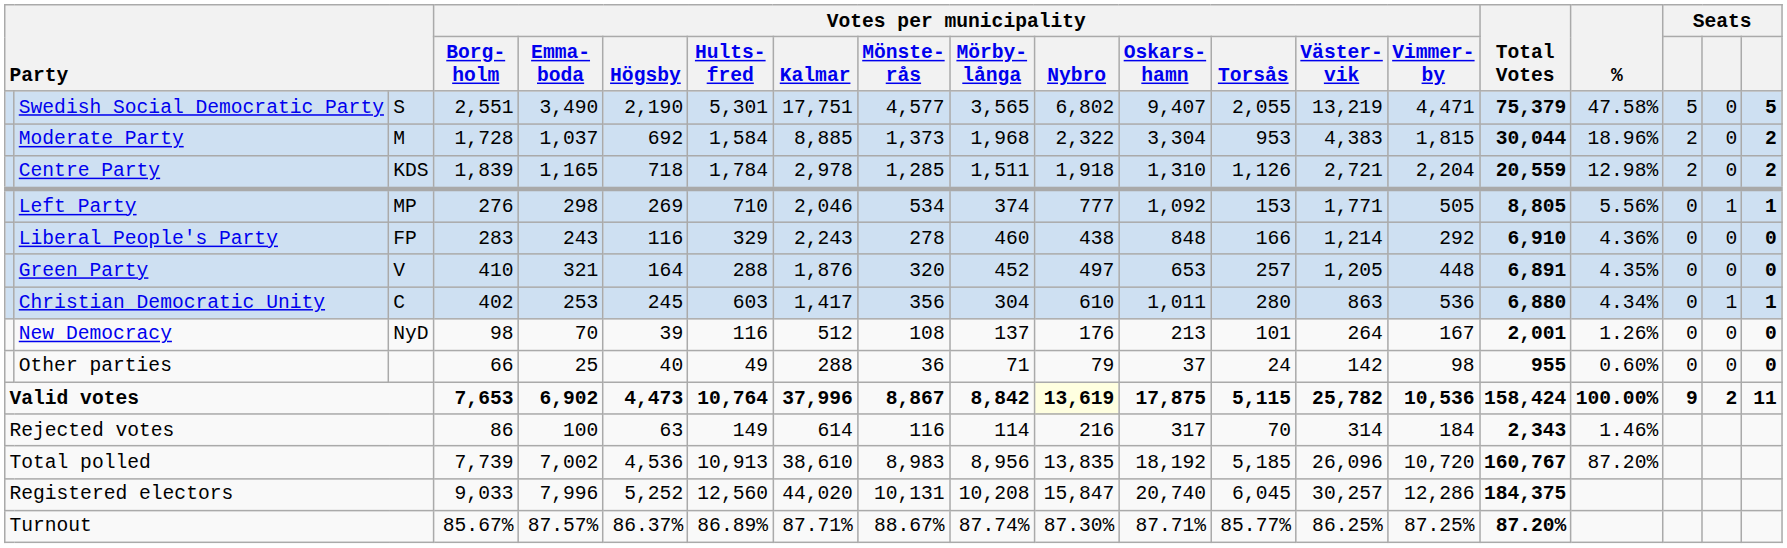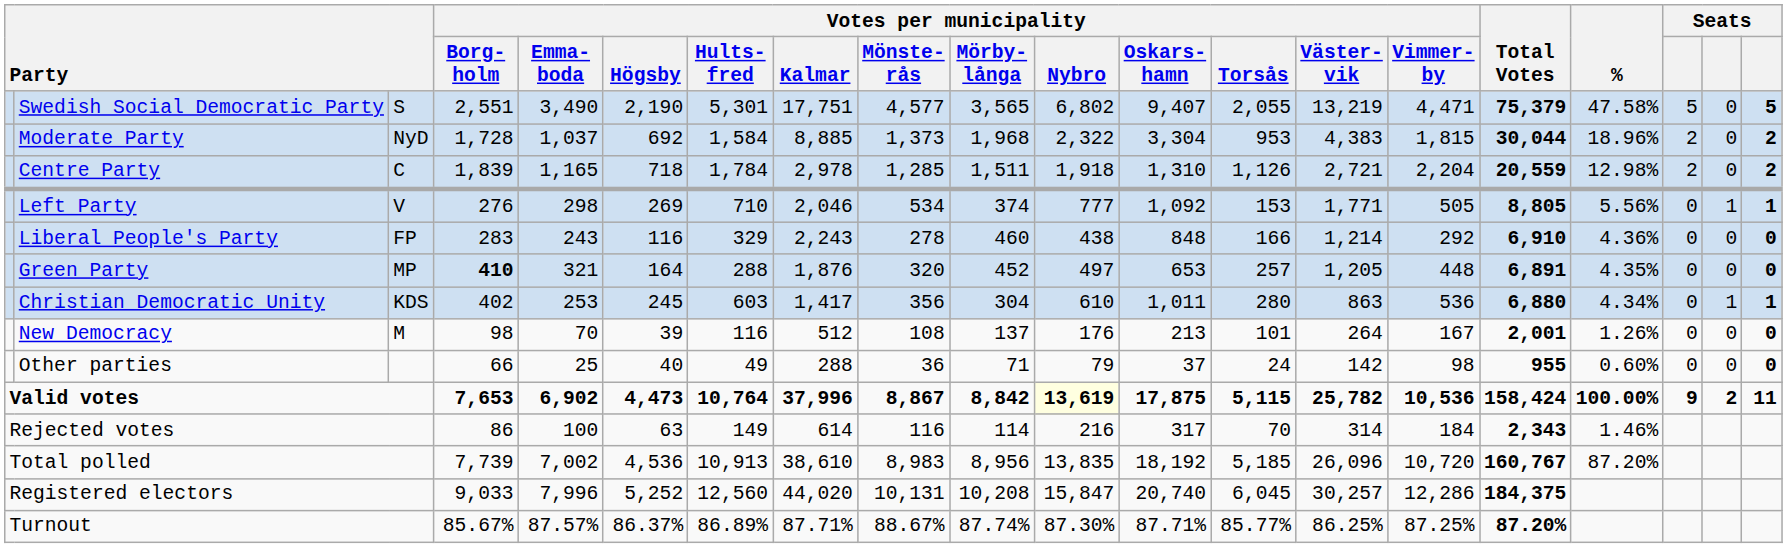 <table class="wikitable" border="1" style="text-align:right;">
 <tr>
 <th style="text-align:left;" valign=bottom rowspan=2 colspan=3>Party</th>
 <th colspan=12>Votes per municipality</th>
 <th align=center valign=bottom rowspan=2 width="50">Total Votes</th>
 <th align=center valign=bottom rowspan=2 width="50">%</th>
 <th colspan=3>Seats</th>
 </tr>
 <tr>
 <th align=center valign=bottom width="50"><a href='#'>Borg- holm</a></th>
 <th align=center valign=bottom width="50"><a href='#'>Emma- boda</a></th>
 <th align=center valign=bottom width="50"><a href='#'>Högsby</a></th>
 <th align=center valign=bottom width="50"><a href='#'>Hults- fred</a></th>
 <th align=center valign=bottom width="50"><a href='#'>Kalmar</a></th>
 <th align=center valign=bottom width="50"><a href='#'>Mönste- rås</a></th>
 <th align=center valign=bottom width="50"><a href='#'>Mörby- långa</a></th>
 <th align=center valign=bottom width="50"><a href='#'>Nybro</a></th>
 <th align=center valign=bottom width="50"><a href='#'>Oskars- hamn</a></th>
 <th align=center valign=bottom width="50"><a href='#'>Torsås</a></th>
 <th align=center valign=bottom width="50"><a href='#'>Väster- vik</a></th>
 <th align=center valign=bottom width="50"><a href='#'>Vimmer- by</a></th>
 <th align=center valign=bottom width="20"><small></small></th>
 <th align=center valign=bottom width="20"><small><a href='#'></a></small></th>
 <th align=center valign=bottom width="20"><small></small></th>
 </tr>
 <tr style="background:#CEE0F2;">
 <td></td>
 <td align=left style="white-space: nowrap;"><a href='#'>Swedish Social Democratic Party</a></td>
 <td align=left>S</td>
 <td>2,551</td>
 <td>3,490</td>
 <td>2,190</td>
 <td>5,301</td>
 <td>17,751</td>
 <td>4,577</td>
 <td>3,565</td>
 <td>6,802</td>
 <td>9,407</td>
 <td>2,055</td>
 <td>13,219</td>
 <td>4,471</td>
 <td><strong>75,379</strong></td>
 <td>47.58%</td>
 <td>5</td>
 <td>0</td>
 <td><strong>5</strong></td>
 </tr>
 <tr style="background:#CEE0F2;">
 <td></td>
 <td align=left><a href='#'>Moderate Party</a></td>
-<td align=left>M</td>
+<td align=left>NyD</td>
 <td>1,728</td>
 <td>1,037</td>
 <td>692</td>
 <td>1,584</td>
 <td>8,885</td>
 <td>1,373</td>
 <td>1,968</td>
 <td>2,322</td>
 <td>3,304</td>
 <td>953</td>
 <td>4,383</td>
 <td>1,815</td>
 <td><strong>30,044</strong></td>
 <td>18.96%</td>
 <td>2</td>
 <td>0</td>
 <td><strong>2</strong></td>
 </tr>
 <tr style="background:#CEE0F2;">
 <td></td>
 <td align=left><a href='#'>Centre Party</a></td>
-<td align=left>KDS</td>
+<td align=left>C</td>
 <td>1,839</td>
 <td>1,165</td>
 <td>718</td>
 <td>1,784</td>
 <td>2,978</td>
 <td>1,285</td>
 <td>1,511</td>
 <td>1,918</td>
 <td>1,310</td>
 <td>1,126</td>
 <td>2,721</td>
 <td>2,204</td>
 <td><strong>20,559</strong></td>
 <td>12.98%</td>
 <td>2</td>
 <td>0</td>
 <td><strong>2</strong></td>
 </tr>
 <tr style="background:#CEE0F2; border-top:3px solid darkgray;">
 <td></td>
 <td align=left><a href='#'>Left Party</a></td>
-<td align=left>MP</td>
+<td align=left>V</td>
 <td>276</td>
 <td>298</td>
 <td>269</td>
 <td>710</td>
 <td>2,046</td>
 <td>534</td>
 <td>374</td>
 <td>777</td>
 <td>1,092</td>
 <td>153</td>
 <td>1,771</td>
 <td>505</td>
 <td><strong>8,805</strong></td>
 <td>5.56%</td>
 <td>0</td>
 <td>1</td>
 <td><strong>1</strong></td>
 </tr>
 <tr style="background:#CEE0F2;">
 <td></td>
 <td align=left><a href='#'>Liberal People's Party</a></td>
 <td align=left>FP</td>
 <td>283</td>
 <td>243</td>
 <td>116</td>
 <td>329</td>
 <td>2,243</td>
 <td>278</td>
 <td>460</td>
 <td>438</td>
 <td>848</td>
 <td>166</td>
 <td>1,214</td>
 <td>292</td>
 <td><strong>6,910</strong></td>
 <td>4.36%</td>
 <td>0</td>
 <td>0</td>
 <td><strong>0</strong></td>
 </tr>
 <tr style="background:#CEE0F2;">
 <td></td>
 <td align=left><a href='#'>Green Party</a></td>
-<td align=left>V</td>
-<td>410</td>
+<td align=left>MP</td>
+<td><strong>410</strong></td>
 <td>321</td>
 <td>164</td>
 <td>288</td>
 <td>1,876</td>
 <td>320</td>
 <td>452</td>
 <td>497</td>
 <td>653</td>
 <td>257</td>
 <td>1,205</td>
 <td>448</td>
 <td><strong>6,891</strong></td>
 <td>4.35%</td>
 <td>0</td>
 <td>0</td>
 <td><strong>0</strong></td>
 </tr>
 <tr style="background:#CEE0F2;">
 <td></td>
 <td align=left><a href='#'>Christian Democratic Unity</a></td>
-<td align=left>C</td>
+<td align=left>KDS</td>
 <td>402</td>
 <td>253</td>
 <td>245</td>
 <td>603</td>
 <td>1,417</td>
 <td>356</td>
 <td>304</td>
 <td>610</td>
 <td>1,011</td>
 <td>280</td>
 <td>863</td>
 <td>536</td>
 <td><strong>6,880</strong></td>
 <td>4.34%</td>
 <td>0</td>
 <td>1</td>
 <td><strong>1</strong></td>
 </tr>
 <tr>
 <td></td>
 <td align=left><a href='#'>New Democracy</a></td>
-<td align=left>NyD</td>
+<td align=left>M</td>
 <td>98</td>
 <td>70</td>
 <td>39</td>
 <td>116</td>
 <td>512</td>
 <td>108</td>
 <td>137</td>
 <td>176</td>
 <td>213</td>
 <td>101</td>
 <td>264</td>
 <td>167</td>
 <td><strong>2,001</strong></td>
 <td>1.26%</td>
 <td>0</td>
 <td>0</td>
 <td><strong>0</strong></td>
 </tr>
 <tr>
 <td></td>
 <td align=left>Other parties</td>
 <td></td>
 <td>66</td>
 <td>25</td>
 <td>40</td>
 <td>49</td>
 <td>288</td>
 <td>36</td>
 <td>71</td>
 <td>79</td>
 <td>37</td>
 <td>24</td>
 <td>142</td>
 <td>98</td>
 <td><strong>955</strong></td>
 <td>0.60%</td>
 <td>0</td>
 <td>0</td>
 <td><strong>0</strong></td>
 </tr>
 <tr style="font-weight:bold">
 <td align=left colspan=3>Valid votes</td>
 <td>7,653</td>
 <td>6,902</td>
 <td>4,473</td>
 <td>10,764</td>
 <td>37,996</td>
 <td>8,867</td>
 <td>8,842</td>
 <td style="background: lightyellow;">13,619</td>
 <td>17,875</td>
 <td>5,115</td>
 <td>25,782</td>
 <td>10,536</td>
 <td>158,424</td>
 <td>100.00%</td>
 <td>9</td>
 <td>2</td>
 <td>11</td>
 </tr>
 <tr>
 <td align=left colspan=3>Rejected votes</td>
 <td>86</td>
 <td>100</td>
 <td>63</td>
 <td>149</td>
 <td>614</td>
 <td>116</td>
 <td>114</td>
 <td>216</td>
 <td>317</td>
 <td>70</td>
 <td>314</td>
 <td>184</td>
 <td><strong>2,343</strong></td>
 <td>1.46%</td>
 <td></td>
 <td></td>
 <td></td>
 </tr>
 <tr>
 <td align=left colspan=3>Total polled</td>
 <td>7,739</td>
 <td>7,002</td>
 <td>4,536</td>
 <td>10,913</td>
 <td>38,610</td>
 <td>8,983</td>
 <td>8,956</td>
 <td>13,835</td>
 <td>18,192</td>
 <td>5,185</td>
 <td>26,096</td>
 <td>10,720</td>
 <td><strong>160,767</strong></td>
 <td>87.20%</td>
 <td></td>
 <td></td>
 <td></td>
 </tr>
 <tr>
 <td align=left colspan=3>Registered electors</td>
 <td>9,033</td>
 <td>7,996</td>
 <td>5,252</td>
 <td>12,560</td>
 <td>44,020</td>
 <td>10,131</td>
 <td>10,208</td>
 <td>15,847</td>
 <td>20,740</td>
 <td>6,045</td>
 <td>30,257</td>
 <td>12,286</td>
 <td><strong>184,375</strong></td>
 <td></td>
 <td></td>
 <td></td>
 <td></td>
 </tr>
 <tr>
 <td align=left colspan=3>Turnout</td>
 <td>85.67%</td>
 <td>87.57%</td>
 <td>86.37%</td>
 <td>86.89%</td>
 <td>87.71%</td>
 <td>88.67%</td>
 <td>87.74%</td>
 <td>87.30%</td>
 <td>87.71%</td>
 <td>85.77%</td>
 <td>86.25%</td>
 <td>87.25%</td>
 <td><strong>87.20%</strong></td>
 <td></td>
 <td></td>
 <td></td>
 <td></td>
 </tr>
 </table>
